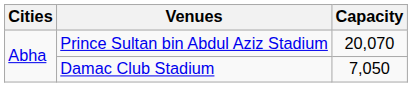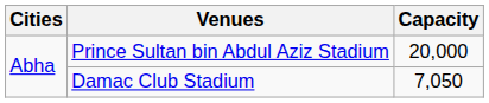 <table class="wikitable">
 <tr>
 <th>Cities</th>
 <th>Venues</th>
 <th>Capacity</th>
 </tr>
 <tr>
 <td rowspan=2><a href='#'>Abha</a></td>
 <td><a href='#'>Prince Sultan bin Abdul Aziz Stadium</a></td>
-<td align="center">20,070</td>
+<td align="center">20,000</td>
 </tr>
 <tr>
 <td><a href='#'>Damac Club Stadium</a></td>
 <td align="center">7,050</td>
 </tr>
 </table>
